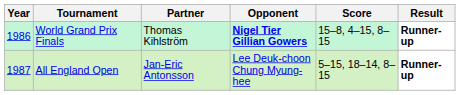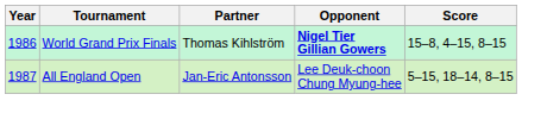 <table class="sortable wikitable" style="font-size: 90%;">
 <tr>
 <th>Year</th>
 <th>Tournament</th>
 <th>Partner</th>
 <th>Opponent</th>
 <th>Score</th>
-<th>Result</th>
 </tr>
 <tr style="background:#C3F6D7">
 <td align="center"><a href='#'>1986</a></td>
 <td align="left"><a href='#'>World Grand Prix Finals</a></td>
 <td align="left"> Thomas Kihlström</td>
 <td align="left"><strong> <a href='#'>Nigel Tier</a><br> <a href='#'>Gillian Gowers</a></strong></td>
 <td align="left">15–8, 4–15, 8–15</td>
-<td style="text-align:left; background:white"> <strong>Runner-up</strong></td>
 </tr>
 <tr style="background:#D4F1C5">
 <td align="center"><a href='#'>1987</a></td>
 <td align="left"><a href='#'>All England Open</a></td>
 <td align="left"> <a href='#'>Jan-Eric Antonsson</a></td>
 <td align="left"> <a href='#'>Lee Deuk-choon</a><br> <a href='#'>Chung Myung-hee</a></td>
 <td align="left">5–15, 18–14, 8–15</td>
-<td style="text-align:left; background:white"> <strong>Runner-up</strong></td>
 </tr>
 </table>
